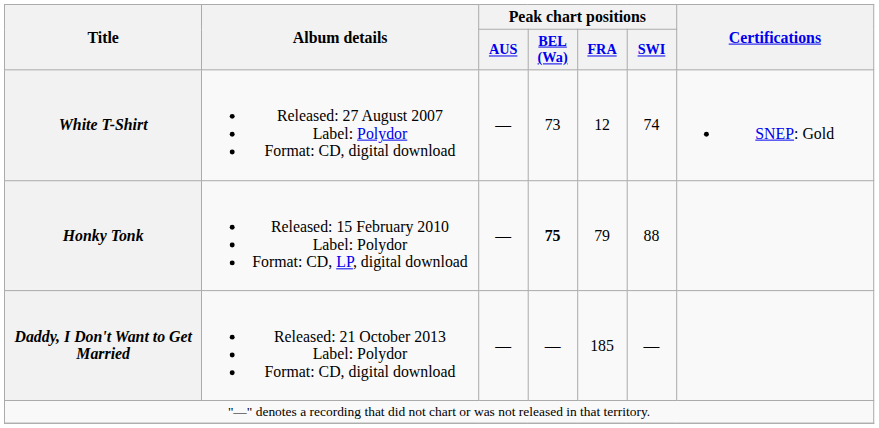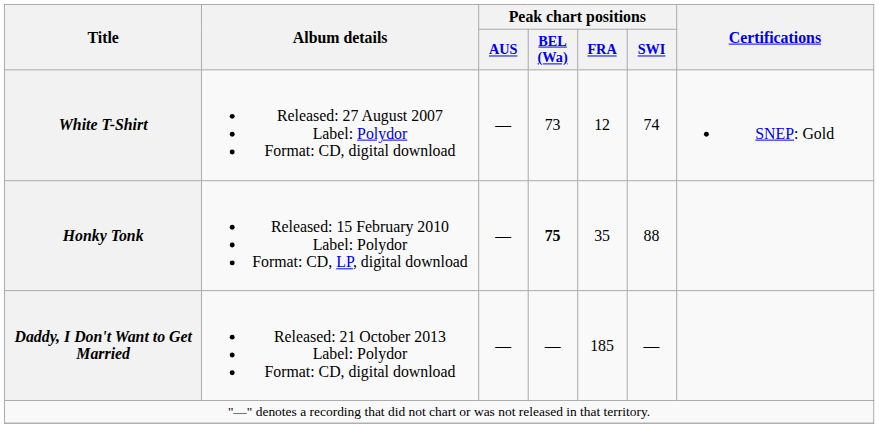 <table class="wikitable plainrowheaders" style="text-align:center;" border="1">
 <tr>
 <th scope="col" rowspan="2" style="width:12em;">Title</th>
 <th scope="col" rowspan="2" style="width:17em;">Album details</th>
 <th scope="col" colspan="4">Peak chart positions</th>
 <th scope="col" rowspan="2" style="width:12em;"><a href='#'>Certifications</a></th>
 </tr>
 <tr>
 <th scope="col" style="width:3em;font-size:90%;"><a href='#'>AUS</a><br></th>
 <th scope="col" style="width:3em;font-size:90%;"><a href='#'>BEL<br>(Wa)</a><br></th>
 <th scope="col" style="width:3em;font-size:90%;"><a href='#'>FRA</a><br></th>
 <th scope="col" style="width:3em;font-size:90%;"><a href='#'>SWI</a><br></th>
 </tr>
 <tr>
 <th scope="row"><em>White T-Shirt</em></th>
 <td><br><ul><li>Released: 27 August 2007</li><li>Label: <a href='#'>Polydor</a></li><li>Format: CD, digital download</li></ul></td>
 <td>—</td>
 <td>73</td>
 <td>12</td>
 <td>74</td>
 <td><br><ul><li><a href='#'>SNEP</a>: Gold</li></ul></td>
 </tr>
 <tr>
 <th scope="row"><em>Honky Tonk</em></th>
 <td><br><ul><li>Released: 15 February 2010</li><li>Label: Polydor</li><li>Format: CD, <a href='#'>LP</a>, digital download</li></ul></td>
 <td>—</td>
 <td><strong>75</strong></td>
-<td>79</td>
+<td>35</td>
 <td>88</td>
 <td></td>
 </tr>
 <tr>
 <th scope="row"><em>Daddy, I Don't Want to Get Married</em></th>
 <td><br><ul><li>Released: 21 October 2013</li><li>Label: Polydor</li><li>Format: CD, digital download</li></ul></td>
 <td>—</td>
 <td>—</td>
 <td>185</td>
 <td>—</td>
 <td></td>
 </tr>
 <tr>
 <td colspan="8" style="font-size:85%">"—" denotes a recording that did not chart or was not released in that territory.</td>
 </tr>
 <tr>
 </tr>
 </table>
